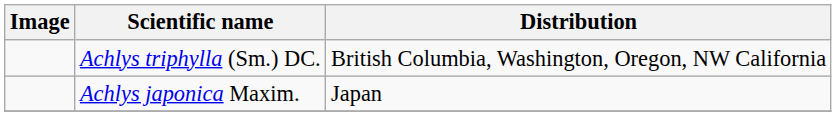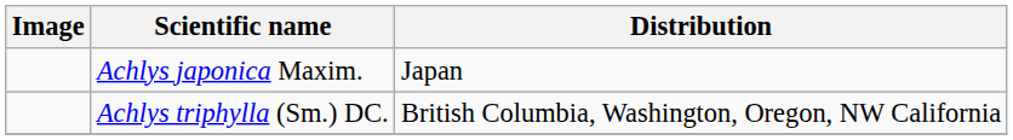 <table class="wikitable">
 <tr>
 <th>Image</th>
 <th>Scientific name</th>
 <th>Distribution</th>
 </tr>
 <tr>
 <td></td>
+<td><em><a href='#'>Achlys japonica</a></em> Maxim.</td>
+<td>Japan</td>
+</tr>
+<tr>
+<td></td>
 <td><em><a href='#'>Achlys triphylla</a></em> (Sm.) DC.</td>
 <td>British Columbia, Washington, Oregon, NW California</td>
 </tr>
 <tr>
-<td></td>
-<td><em><a href='#'>Achlys japonica</a></em> Maxim.</td>
-<td>Japan</td>
-</tr>
-<tr>
 </tr>
 </table>
